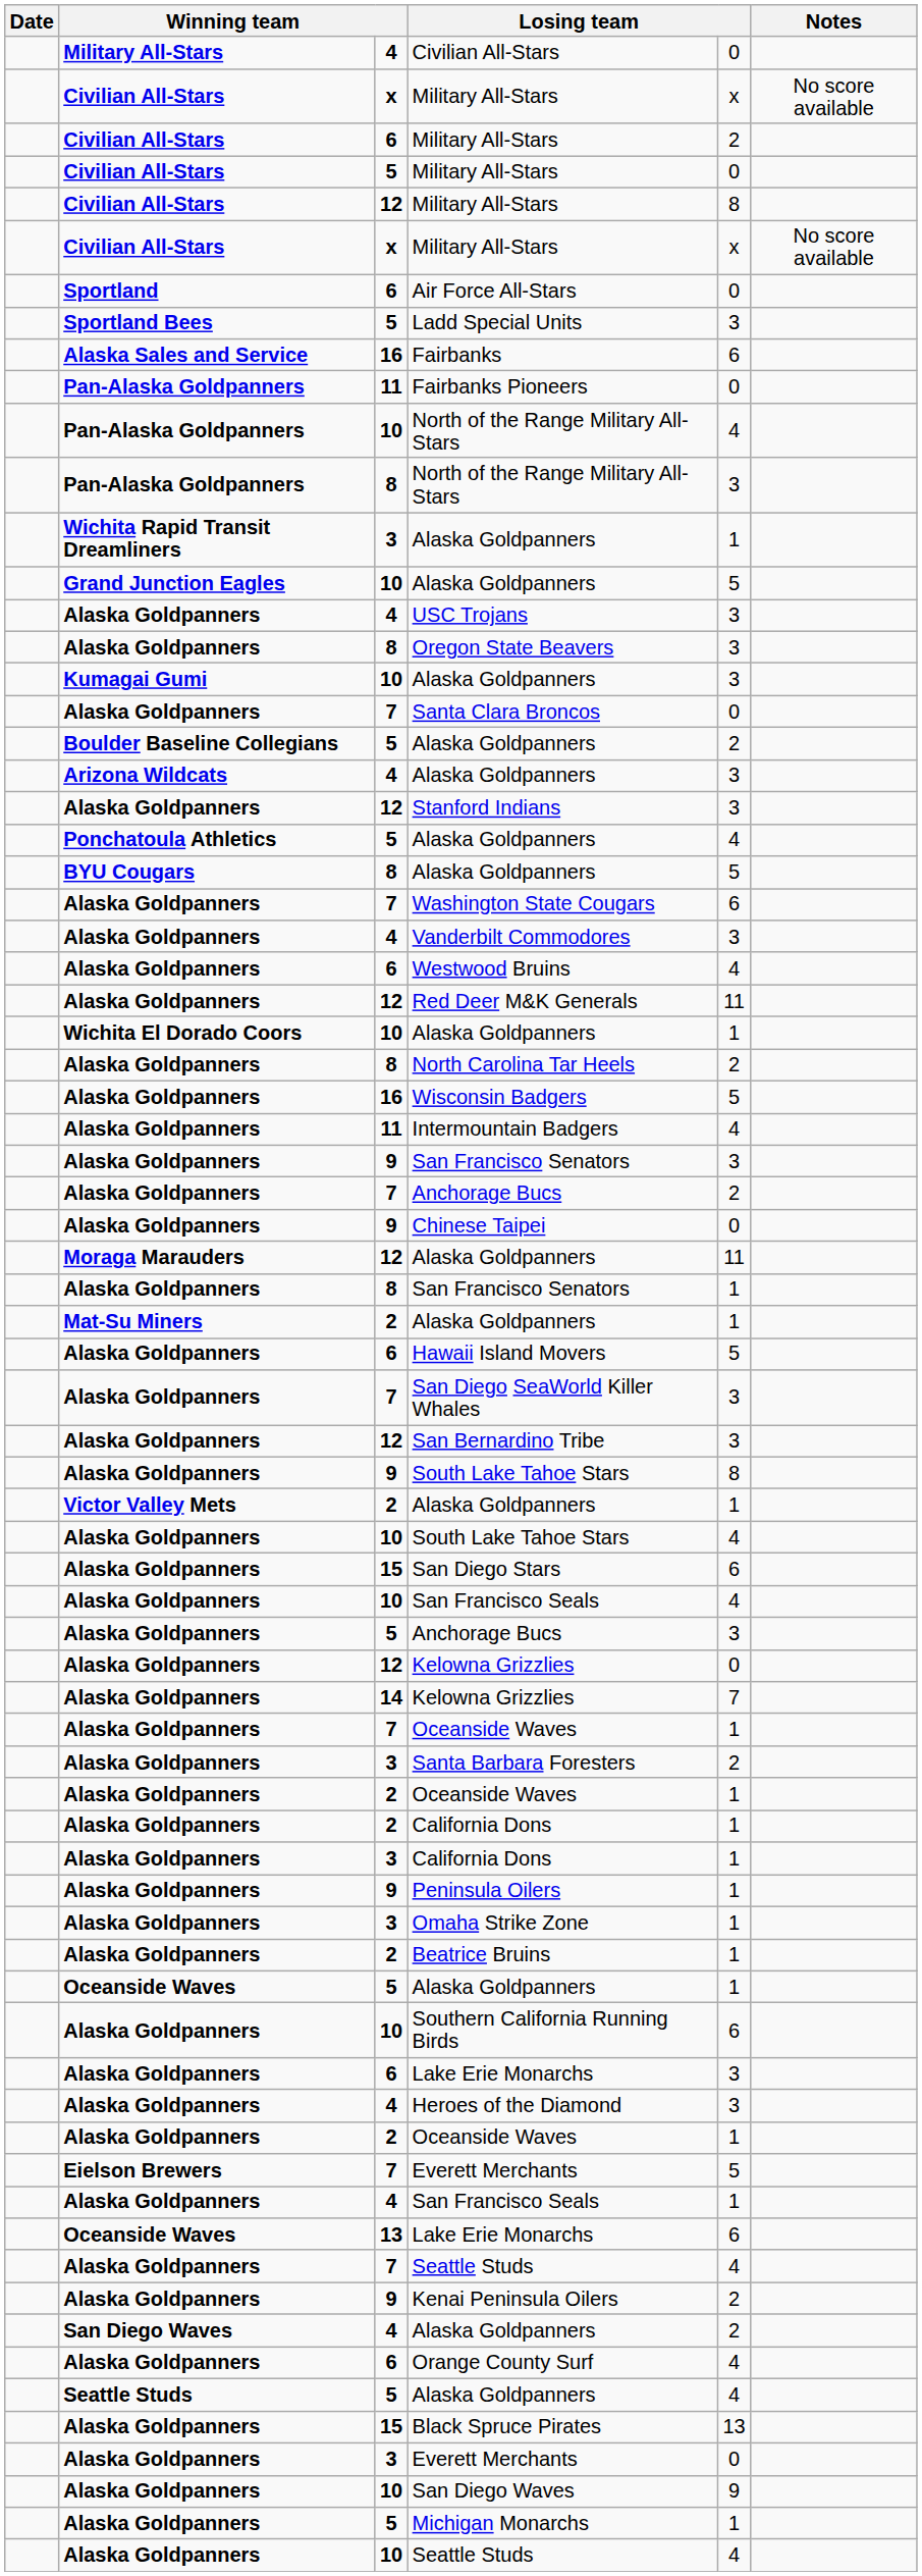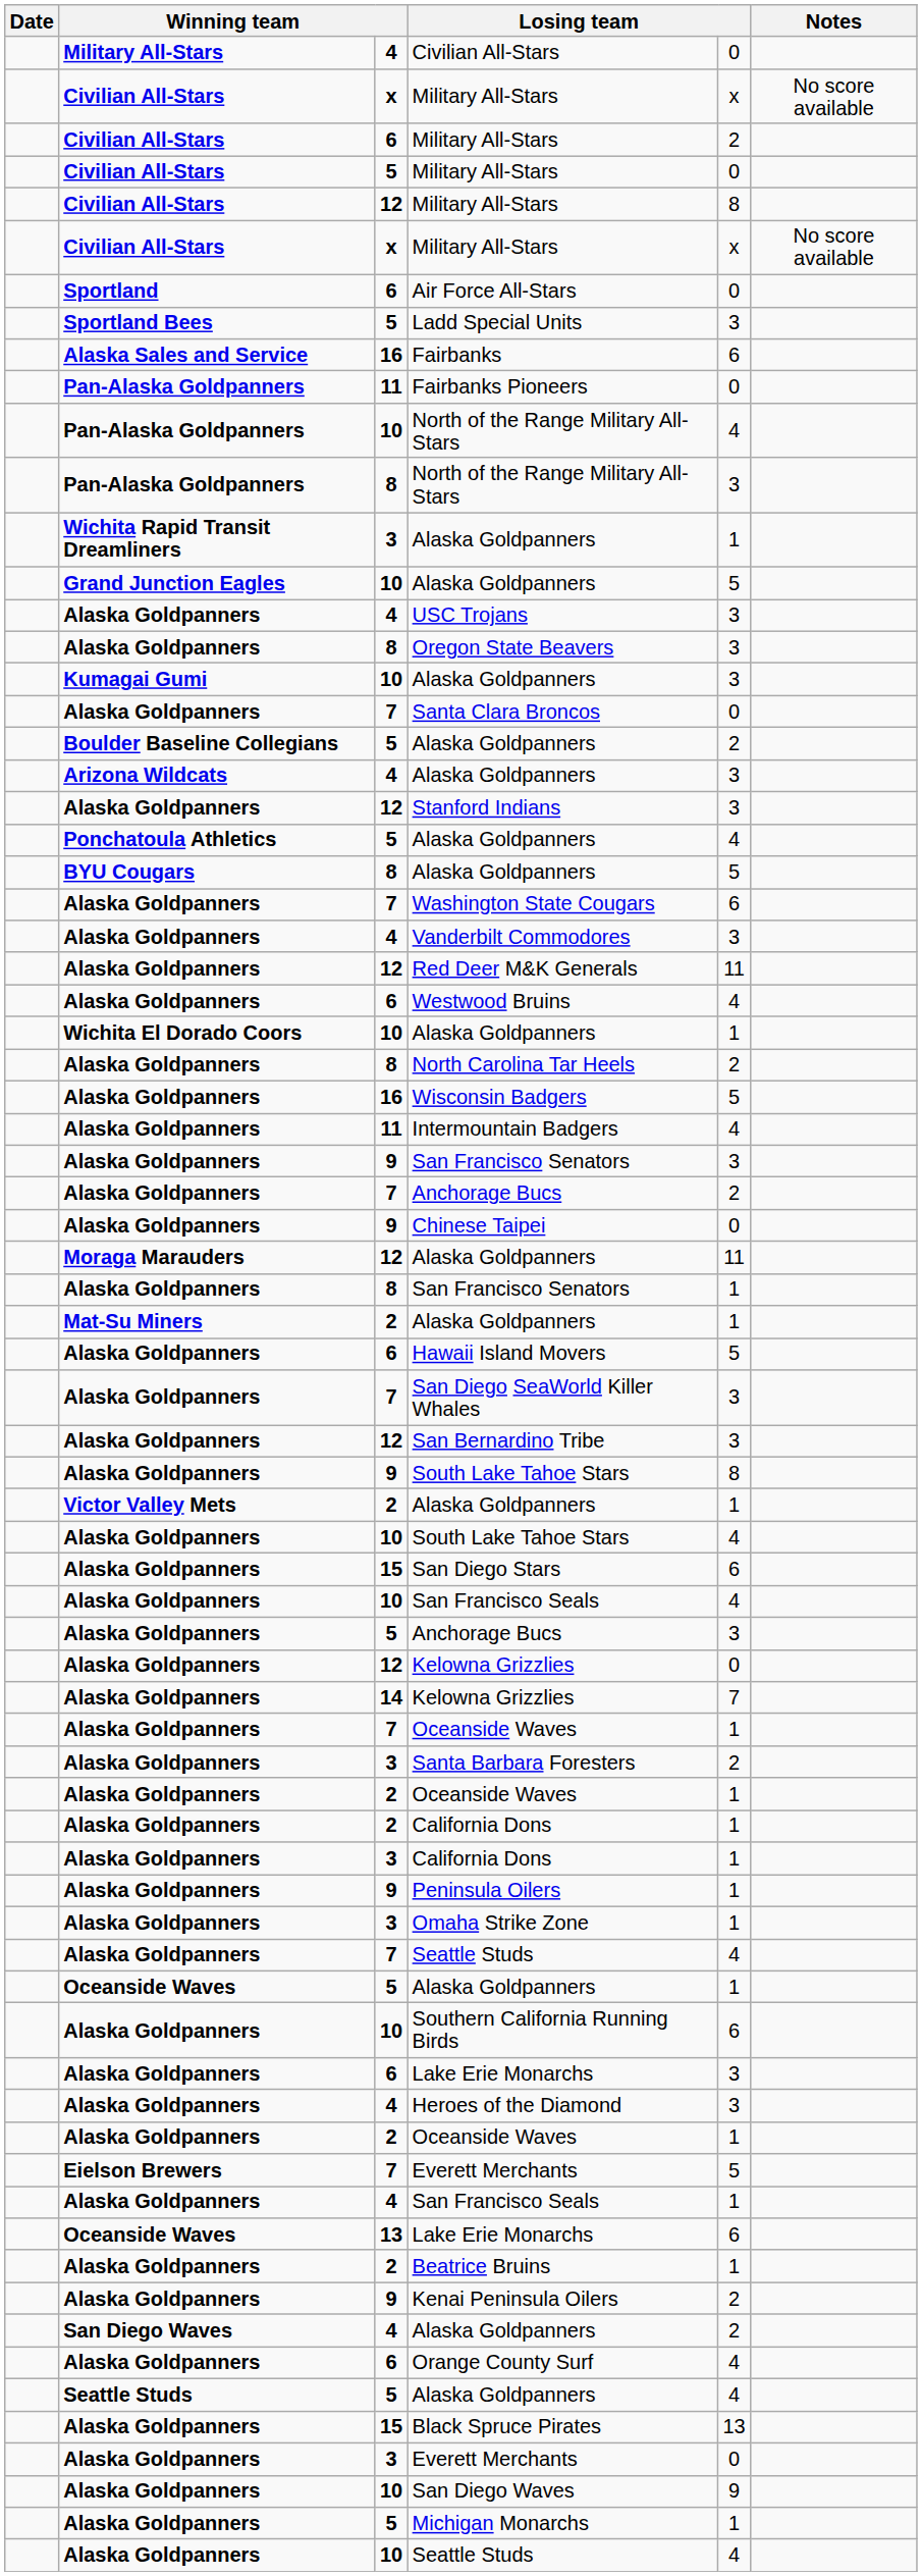 <table class="wikitable sortable" style="text-align:center; font-size:85%;">
 <tr>
 <th>Date</th>
 <th colspan="2">Winning team</th>
 <th colspan="2">Losing team</th>
 <th class="unsortable">Notes</th>
 </tr>
 <tr>
 <td>  </td>
 <td align=left><strong><a href='#'>Military All-Stars </a></strong></td>
 <td><strong>4</strong></td>
 <td align=left>Civilian All-Stars</td>
 <td>0</td>
 <td></td>
 </tr>
 <tr>
 <td>  </td>
 <td align=left><strong><a href='#'>Civilian All-Stars </a></strong></td>
 <td><strong>x</strong></td>
 <td align=left>Military All-Stars</td>
 <td>x</td>
 <td>No score available</td>
 </tr>
 <tr>
 <td>  </td>
 <td align=left><strong><a href='#'>Civilian All-Stars </a></strong></td>
 <td><strong>6</strong></td>
 <td align=left>Military All-Stars</td>
 <td>2</td>
 <td></td>
 </tr>
 <tr>
 <td>  </td>
 <td align=left><strong><a href='#'>Civilian All-Stars </a></strong></td>
 <td><strong>5</strong></td>
 <td align=left>Military All-Stars</td>
 <td>0</td>
 <td></td>
 </tr>
 <tr>
 <td>  </td>
 <td align=left><strong><a href='#'>Civilian All-Stars </a></strong></td>
 <td><strong>12</strong></td>
 <td align=left>Military All-Stars</td>
 <td>8</td>
 <td></td>
 </tr>
 <tr>
 <td>  </td>
 <td align=left><strong><a href='#'>Civilian All-Stars </a></strong></td>
 <td><strong>x</strong></td>
 <td align=left>Military All-Stars</td>
 <td>x</td>
 <td>No score available</td>
 </tr>
 <tr>
 <td>  </td>
 <td align=left><strong><a href='#'>Sportland </a></strong></td>
 <td><strong>6</strong></td>
 <td align=left>Air Force All-Stars</td>
 <td>0</td>
 <td></td>
 </tr>
 <tr>
 <td>  </td>
 <td align=left><strong><a href='#'>Sportland Bees</a></strong></td>
 <td><strong>5</strong></td>
 <td align=left>Ladd Special Units</td>
 <td>3</td>
 <td></td>
 </tr>
 <tr>
 <td>  </td>
 <td align=left><strong><a href='#'>Alaska Sales and Service</a></strong></td>
 <td><strong>16</strong></td>
 <td align=left>Fairbanks</td>
 <td>6</td>
 <td></td>
 </tr>
 <tr>
 <td>  </td>
 <td align=left><strong><a href='#'>Pan-Alaska Goldpanners</a></strong></td>
 <td><strong>11</strong></td>
 <td align=left>Fairbanks Pioneers</td>
 <td>0</td>
 <td></td>
 </tr>
 <tr>
 <td></td>
 <td align=left><strong>Pan-Alaska Goldpanners</strong></td>
 <td><strong>10</strong></td>
 <td align=left>North of the Range Military All-Stars</td>
 <td>4</td>
 <td></td>
 </tr>
 <tr>
 <td></td>
 <td align=left><strong>Pan-Alaska Goldpanners </strong></td>
 <td><strong>8</strong></td>
 <td align=left>North of the Range Military All-Stars</td>
 <td>3</td>
 <td></td>
 </tr>
 <tr>
 <td></td>
 <td align=left><strong><a href='#'>Wichita</a> Rapid Transit Dreamliners</strong></td>
 <td><strong>3</strong></td>
 <td align=left>Alaska Goldpanners</td>
 <td>1</td>
 <td></td>
 </tr>
 <tr>
 <td></td>
 <td align=left><strong><a href='#'>Grand Junction Eagles</a></strong></td>
 <td><strong>10</strong></td>
 <td align=left>Alaska Goldpanners</td>
 <td>5</td>
 <td></td>
 </tr>
 <tr>
 <td></td>
 <td align=left><strong>Alaska Goldpanners </strong></td>
 <td><strong>4</strong></td>
 <td align=left><a href='#'>USC Trojans</a></td>
 <td>3</td>
 <td></td>
 </tr>
 <tr>
 <td></td>
 <td align=left><strong>Alaska Goldpanners</strong></td>
 <td><strong>8</strong></td>
 <td align=left><a href='#'>Oregon State Beavers</a></td>
 <td>3</td>
 <td></td>
 </tr>
 <tr>
 <td></td>
 <td align=left><strong><a href='#'>Kumagai Gumi</a></strong></td>
 <td><strong>10</strong></td>
 <td align=left>Alaska Goldpanners</td>
 <td>3</td>
 <td></td>
 </tr>
 <tr>
 <td></td>
 <td align=left><strong>Alaska Goldpanners</strong></td>
 <td><strong>7</strong></td>
 <td align=left><a href='#'>Santa Clara Broncos</a></td>
 <td>0</td>
 <td></td>
 </tr>
 <tr>
 <td></td>
 <td align=left><strong><a href='#'>Boulder</a> Baseline Collegians</strong></td>
 <td><strong>5</strong></td>
 <td align=left>Alaska Goldpanners</td>
 <td>2</td>
 <td></td>
 </tr>
 <tr>
 <td></td>
 <td align=left><strong><a href='#'>Arizona Wildcats</a></strong></td>
 <td><strong>4</strong></td>
 <td align=left>Alaska Goldpanners</td>
 <td>3</td>
 <td></td>
 </tr>
 <tr>
 <td></td>
 <td align=left><strong>Alaska Goldpanners </strong></td>
 <td><strong>12</strong></td>
 <td align=left><a href='#'>Stanford Indians</a></td>
 <td>3</td>
 <td></td>
 </tr>
 <tr>
 <td></td>
 <td align=left><strong><a href='#'>Ponchatoula</a> Athletics </strong></td>
 <td><strong>5</strong></td>
 <td align=left>Alaska Goldpanners</td>
 <td>4</td>
 <td></td>
 </tr>
 <tr>
 <td></td>
 <td align=left><strong><a href='#'>BYU Cougars</a></strong></td>
 <td><strong>8</strong></td>
 <td align=left>Alaska Goldpanners</td>
 <td>5</td>
 <td></td>
 </tr>
 <tr>
 <td></td>
 <td align=left><strong>Alaska Goldpanners</strong></td>
 <td><strong>7</strong></td>
 <td align=left><a href='#'>Washington State Cougars</a></td>
 <td>6</td>
 <td></td>
 </tr>
 <tr>
 <td></td>
 <td align=left><strong>Alaska Goldpanners</strong></td>
 <td><strong>4</strong></td>
 <td align=left><a href='#'>Vanderbilt Commodores</a></td>
 <td>3</td>
 <td></td>
 </tr>
 <tr>
 <td></td>
+<td align=left><strong>Alaska Goldpanners </strong></td>
+<td><strong>12</strong></td>
+<td align=left><a href='#'>Red Deer</a> M&K Generals</td>
+<td>11</td>
+<td></td>
+</tr>
+<tr>
+<td></td>
 <td align=left><strong>Alaska Goldpanners</strong></td>
 <td><strong>6</strong></td>
 <td align=left><a href='#'>Westwood</a> Bruins</td>
 <td>4</td>
-<td></td>
-</tr>
-<tr>
-<td></td>
-<td align=left><strong>Alaska Goldpanners </strong></td>
-<td><strong>12</strong></td>
-<td align=left><a href='#'>Red Deer</a> M&K Generals</td>
-<td>11</td>
 <td></td>
 </tr>
 <tr>
 <td></td>
 <td align=left><strong>Wichita El Dorado Coors</strong></td>
 <td><strong>10</strong></td>
 <td align=left>Alaska Goldpanners</td>
 <td>1</td>
 <td></td>
 </tr>
 <tr>
 <td></td>
 <td align=left><strong>Alaska Goldpanners </strong></td>
 <td><strong>8</strong></td>
 <td align=left><a href='#'>North Carolina Tar Heels</a></td>
 <td>2</td>
 <td></td>
 </tr>
 <tr>
 <td></td>
 <td align=left><strong>Alaska Goldpanners</strong></td>
 <td><strong>16</strong></td>
 <td align=left><a href='#'>Wisconsin Badgers</a></td>
 <td>5</td>
 <td></td>
 </tr>
 <tr>
 <td></td>
 <td align=left><strong>Alaska Goldpanners</strong></td>
 <td><strong>11</strong></td>
 <td align=left>Intermountain Badgers</td>
 <td>4</td>
 <td></td>
 </tr>
 <tr>
 <td></td>
 <td align=left><strong>Alaska Goldpanners </strong></td>
 <td><strong>9</strong></td>
 <td align=left><a href='#'>San Francisco</a> Senators</td>
 <td>3</td>
 <td></td>
 </tr>
 <tr>
 <td></td>
 <td align=left><strong>Alaska Goldpanners</strong></td>
 <td><strong>7</strong></td>
 <td align=left><a href='#'>Anchorage Bucs</a></td>
 <td>2</td>
 <td></td>
 </tr>
 <tr>
 <td></td>
 <td align=left><strong>Alaska Goldpanners</strong></td>
 <td><strong>9</strong></td>
 <td align=left><a href='#'>Chinese Taipei</a></td>
 <td>0</td>
 <td align=left></td>
 </tr>
 <tr>
 <td></td>
 <td align=left><strong><a href='#'>Moraga</a> Marauders</strong></td>
 <td><strong>12</strong></td>
 <td align=left>Alaska Goldpanners</td>
 <td>11</td>
 <td align=left></td>
 </tr>
 <tr>
 <td></td>
 <td align=left><strong>Alaska Goldpanners</strong></td>
 <td><strong>8</strong></td>
 <td align=left>San Francisco Senators</td>
 <td>1</td>
 <td></td>
 </tr>
 <tr>
 <td></td>
 <td align=left><strong><a href='#'>Mat-Su Miners</a></strong></td>
 <td><strong>2</strong></td>
 <td align=left>Alaska Goldpanners</td>
 <td>1</td>
 <td></td>
 </tr>
 <tr>
 <td></td>
 <td align=left><strong>Alaska Goldpanners </strong></td>
 <td><strong>6</strong></td>
 <td align=left><a href='#'>Hawaii</a> Island Movers</td>
 <td>5</td>
 <td></td>
 </tr>
 <tr>
 <td></td>
 <td align=left><strong>Alaska Goldpanners</strong></td>
 <td><strong>7</strong></td>
 <td align=left><a href='#'>San Diego</a> <a href='#'>SeaWorld</a> Killer Whales</td>
 <td>3</td>
 <td></td>
 </tr>
 <tr>
 <td></td>
 <td align=left><strong>Alaska Goldpanners</strong></td>
 <td><strong>12</strong></td>
 <td align=left><a href='#'>San Bernardino</a> Tribe</td>
 <td>3</td>
 <td></td>
 </tr>
 <tr>
 <td></td>
 <td align=left><strong>Alaska Goldpanners </strong></td>
 <td><strong>9</strong></td>
 <td align=left><a href='#'>South Lake Tahoe</a> Stars</td>
 <td>8</td>
 <td></td>
 </tr>
 <tr>
 <td></td>
 <td align=left><strong><a href='#'>Victor Valley</a> Mets</strong></td>
 <td><strong>2</strong></td>
 <td align=left>Alaska Goldpanners</td>
 <td>1</td>
 <td></td>
 </tr>
 <tr>
 <td></td>
 <td align=left><strong>Alaska Goldpanners</strong></td>
 <td><strong>10</strong></td>
 <td align=left>South Lake Tahoe Stars</td>
 <td>4</td>
 <td></td>
 </tr>
 <tr>
 <td></td>
 <td align=left><strong>Alaska Goldpanners</strong></td>
 <td><strong>15</strong></td>
 <td align=left>San Diego Stars</td>
 <td>6</td>
 <td></td>
 </tr>
 <tr>
 <td></td>
 <td align=left><strong>Alaska Goldpanners </strong></td>
 <td><strong>10</strong></td>
 <td align=left>San Francisco Seals</td>
 <td>4</td>
 <td></td>
 </tr>
 <tr>
 <td></td>
 <td align=left><strong>Alaska Goldpanners</strong></td>
 <td><strong>5</strong></td>
 <td align=left>Anchorage Bucs</td>
 <td>3</td>
 <td></td>
 </tr>
 <tr>
 <td></td>
 <td align=left><strong>Alaska Goldpanners</strong></td>
 <td><strong>12</strong></td>
 <td align=left><a href='#'>Kelowna Grizzlies</a></td>
 <td>0</td>
 <td></td>
 </tr>
 <tr>
 <td></td>
 <td align=left><strong>Alaska Goldpanners</strong></td>
 <td><strong>14</strong></td>
 <td align=left>Kelowna Grizzlies</td>
 <td>7</td>
 <td></td>
 </tr>
 <tr>
 <td></td>
 <td align=left><strong>Alaska Goldpanners </strong></td>
 <td><strong>7</strong></td>
 <td align=left><a href='#'>Oceanside</a> Waves</td>
 <td>1</td>
 <td></td>
 </tr>
 <tr>
 <td></td>
 <td align=left><strong>Alaska Goldpanners </strong></td>
 <td><strong>3</strong></td>
 <td align=left><a href='#'>Santa Barbara</a> Foresters</td>
 <td>2</td>
 <td></td>
 </tr>
 <tr>
 <td></td>
 <td align=left><strong>Alaska Goldpanners</strong></td>
 <td><strong>2</strong></td>
 <td align=left>Oceanside Waves</td>
 <td>1</td>
 <td></td>
 </tr>
 <tr>
 <td></td>
 <td align=left><strong>Alaska Goldpanners</strong></td>
 <td><strong>2</strong></td>
 <td align=left>California Dons</td>
 <td>1</td>
 <td></td>
 </tr>
 <tr>
 <td></td>
 <td align=left><strong>Alaska Goldpanners</strong></td>
 <td><strong>3</strong></td>
 <td align=left>California Dons</td>
 <td>1</td>
 <td></td>
 </tr>
 <tr>
 <td></td>
 <td align=left><strong>Alaska Goldpanners</strong></td>
 <td><strong>9</strong></td>
 <td align=left><a href='#'>Peninsula Oilers</a></td>
 <td>1</td>
 <td></td>
 </tr>
 <tr>
 <td></td>
 <td align=left><strong>Alaska Goldpanners </strong></td>
 <td><strong>3</strong></td>
 <td align=left><a href='#'>Omaha</a> Strike Zone</td>
 <td>1</td>
 <td></td>
 </tr>
 <tr>
 <td></td>
 <td align=left><strong>Alaska Goldpanners</strong></td>
-<td><strong>2</strong></td>
-<td align=left><a href='#'>Beatrice</a> Bruins</td>
-<td>1</td>
+<td><strong>7</strong></td>
+<td align=left><a href='#'>Seattle</a> Studs</td>
+<td>4</td>
 <td></td>
 </tr>
 <tr>
 <td></td>
 <td align=left><strong>Oceanside Waves</strong></td>
 <td><strong>5</strong></td>
 <td align=left>Alaska Goldpanners</td>
 <td>1</td>
 <td></td>
 </tr>
 <tr>
 <td></td>
 <td align=left><strong>Alaska Goldpanners</strong></td>
 <td><strong>10</strong></td>
 <td align=left>Southern California Running Birds</td>
 <td>6</td>
 <td></td>
 </tr>
 <tr>
 <td></td>
 <td align=left><strong>Alaska Goldpanners</strong></td>
 <td><strong>6</strong></td>
 <td align=left>Lake Erie Monarchs</td>
 <td>3</td>
 <td></td>
 </tr>
 <tr>
 <td></td>
 <td align=left><strong>Alaska Goldpanners</strong></td>
 <td><strong>4</strong></td>
 <td align=left>Heroes of the Diamond</td>
 <td>3</td>
 <td align=left></td>
 </tr>
 <tr>
 <td></td>
 <td align=left><strong>Alaska Goldpanners</strong></td>
 <td><strong>2</strong></td>
 <td align=left>Oceanside Waves</td>
 <td>1</td>
 <td></td>
 </tr>
 <tr>
 <td></td>
 <td align=left><strong>Eielson Brewers</strong><br></td>
 <td><strong>7</strong></td>
 <td align=left>Everett Merchants</td>
 <td>5</td>
 <td></td>
 </tr>
 <tr>
 <td></td>
 <td align=left><strong>Alaska Goldpanners</strong></td>
 <td><strong>4</strong></td>
 <td align=left>San Francisco Seals</td>
 <td>1</td>
 <td></td>
 </tr>
 <tr>
 <td></td>
 <td align=left><strong>Oceanside Waves</strong></td>
 <td><strong>13</strong></td>
 <td align=left>Lake Erie Monarchs</td>
 <td>6</td>
 <td></td>
 </tr>
 <tr>
 <td></td>
 <td align=left><strong>Alaska Goldpanners</strong></td>
-<td><strong>7</strong></td>
-<td align=left><a href='#'>Seattle</a> Studs</td>
-<td>4</td>
+<td><strong>2</strong></td>
+<td align=left><a href='#'>Beatrice</a> Bruins</td>
+<td>1</td>
 <td></td>
 </tr>
 <tr>
 <td></td>
 <td align=left><strong>Alaska Goldpanners</strong></td>
 <td><strong>9</strong></td>
 <td align=left>Kenai Peninsula Oilers</td>
 <td>2</td>
 <td></td>
 </tr>
 <tr>
 <td></td>
 <td align=left><strong>San Diego Waves</strong></td>
 <td><strong>4</strong></td>
 <td align=left>Alaska Goldpanners</td>
 <td>2</td>
 <td></td>
 </tr>
 <tr>
 <td></td>
 <td align=left><strong>Alaska Goldpanners</strong></td>
 <td><strong>6</strong></td>
 <td align=left>Orange County Surf</td>
 <td>4</td>
 <td></td>
 </tr>
 <tr>
 <td></td>
 <td align=left><strong>Seattle Studs</strong></td>
 <td><strong>5</strong></td>
 <td align=left>Alaska Goldpanners</td>
 <td>4</td>
 <td align=left></td>
 </tr>
 <tr>
 <td></td>
 <td align=left><strong>Alaska Goldpanners</strong></td>
 <td><strong>15</strong></td>
 <td align=left>Black Spruce Pirates<br></td>
 <td>13</td>
 <td align=left></td>
 </tr>
 <tr>
 <td></td>
 <td align=left><strong>Alaska Goldpanners</strong></td>
 <td><strong>3</strong></td>
 <td align=left>Everett Merchants</td>
 <td>0</td>
 <td align=left></td>
 </tr>
 <tr>
 <td></td>
 <td align=left><strong>Alaska Goldpanners</strong></td>
 <td><strong>10</strong></td>
 <td align=left>San Diego Waves</td>
 <td>9</td>
 <td align=left></td>
 </tr>
 <tr>
 <td></td>
 <td align=left><strong>Alaska Goldpanners</strong></td>
 <td><strong>5</strong></td>
 <td align=left><a href='#'>Michigan</a> Monarchs</td>
 <td>1</td>
 <td></td>
 </tr>
 <tr>
 <td></td>
 <td align=left><strong>Alaska Goldpanners</strong></td>
 <td><strong>10</strong></td>
 <td align=left>Seattle Studs</td>
 <td>4</td>
 <td></td>
 </tr>
 </table>
